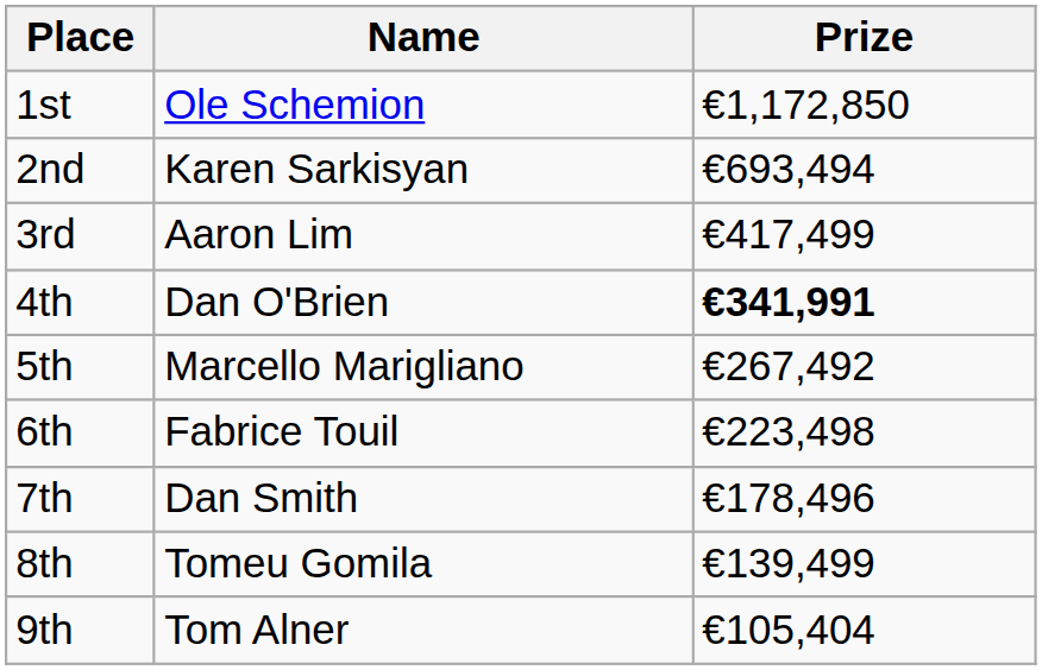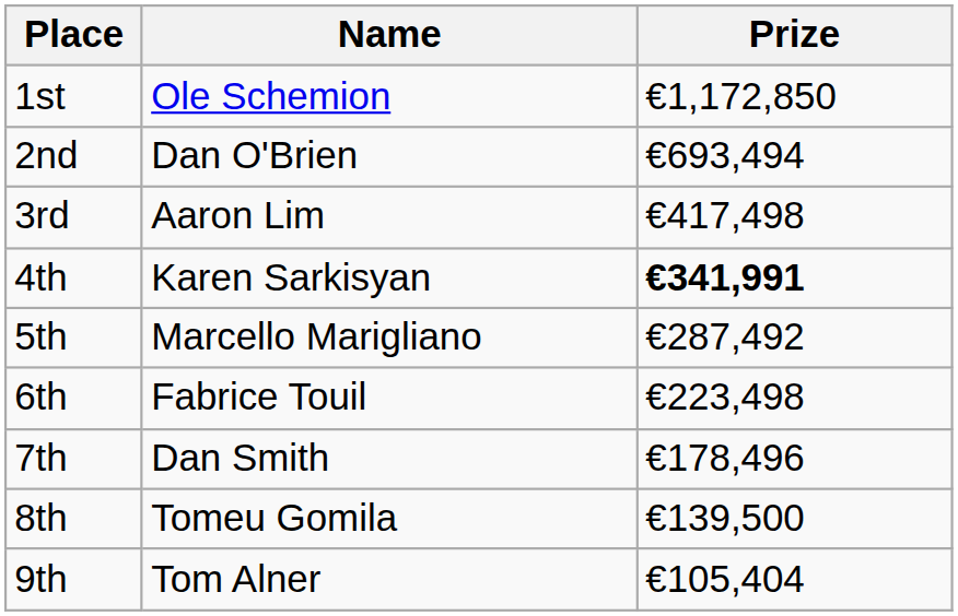 <table class="wikitable">
 <tr>
 <th width="50">Place</th>
 <th width="200">Name</th>
 <th width="125">Prize</th>
 </tr>
 <tr>
 <td>1st</td>
 <td> <a href='#'>Ole Schemion</a></td>
 <td>€1,172,850</td>
 </tr>
 <tr>
 <td>2nd</td>
-<td> Karen Sarkisyan</td>
+<td> Dan O'Brien</td>
 <td>€693,494</td>
 </tr>
 <tr>
 <td>3rd</td>
 <td> Aaron Lim</td>
-<td>€417,499</td>
+<td>€417,498</td>
 </tr>
 <tr>
 <td>4th</td>
-<td> Dan O'Brien</td>
+<td> Karen Sarkisyan</td>
 <td><strong>€341,991</strong></td>
 </tr>
 <tr>
 <td>5th</td>
 <td> Marcello Marigliano</td>
-<td>€267,492</td>
+<td>€287,492</td>
 </tr>
 <tr>
 <td>6th</td>
 <td> Fabrice Touil</td>
 <td>€223,498</td>
 </tr>
 <tr>
 <td>7th</td>
 <td> Dan Smith</td>
 <td>€178,496</td>
 </tr>
 <tr>
 <td>8th</td>
 <td> Tomeu Gomila</td>
-<td>€139,499</td>
+<td>€139,500</td>
 </tr>
 <tr>
 <td>9th</td>
 <td> Tom Alner</td>
 <td>€105,404</td>
 </tr>
 </table>
